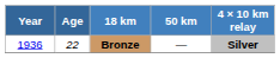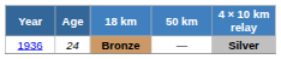 <table class="wikitable" style="font-size:95%; text-align:center; border:grey solid 1px; border-collapse:collapse; background:#ffffff;">
 <tr>
 <th style="background-color:#369; color:white; width:60px;"> Year </th>
 <th style="background-color:#369; color:white; width:40px;"> Age </th>
 <th style="background-color:#4180be; color:white; width:75px;"> 18 km </th>
 <th style="background-color:#4180be; color:white; width:75px;"> 50 km </th>
 <th style="background-color:#4180be; color:white; width:75px;"> 4 × 10 km <br> relay </th>
 </tr>
 <tr>
 <td><a href='#'>1936</a></td>
-<td><em>22</em></td>
+<td><em>24</em></td>
 <td bgcolor="cc9966"><strong>Bronze</strong></td>
 <td>—</td>
 <td style="background:silver;"><strong>Silver</strong></td>
 </tr>
 <tr>
 </tr>
 </table>
